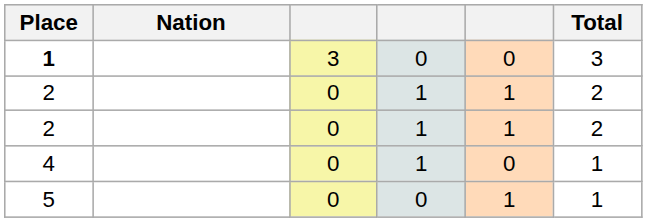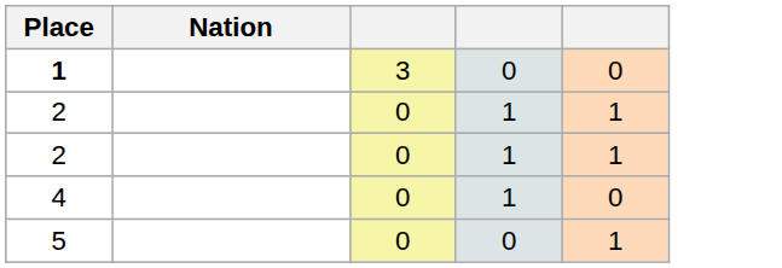 <table class=wikitable style="border:1px solid #AAAAAA;font-size:90%">
 <tr bgcolor="#EFEFEF">
 <th width=50>Place</th>
 <th width=120>Nation</th>
 <th width=50></th>
 <th width=50></th>
 <th width=50></th>
-<th width=50>Total</th>
 </tr>
 <tr align="center" valign="top" bgcolor="#FFFFFF">
 <td><strong>1</strong></td>
 <td align="left"><strong></strong></td>
 <td style="background:#F7F6A8;">3</td>
 <td style="background:#DCE5E5;">0</td>
 <td style="background:#FFDAB9;">0</td>
-<td>3</td>
 </tr>
 <tr align="center" valign="top" bgcolor="#FFFFFF">
 <td>2</td>
 <td align="left"></td>
 <td style="background:#F7F6A8;">0</td>
 <td style="background:#DCE5E5;">1</td>
 <td style="background:#FFDAB9;">1</td>
-<td>2</td>
 </tr>
 <tr align="center" valign="top" bgcolor="#FFFFFF">
 <td>2</td>
 <td align="left"></td>
 <td style="background:#F7F6A8;">0</td>
 <td style="background:#DCE5E5;">1</td>
 <td style="background:#FFDAB9;">1</td>
-<td>2</td>
 </tr>
 <tr align="center" valign="top" bgcolor="#FFFFFF">
 <td>4</td>
 <td align="left"></td>
 <td style="background:#F7F6A8;">0</td>
 <td style="background:#DCE5E5;">1</td>
 <td style="background:#FFDAB9;">0</td>
-<td>1</td>
 </tr>
 <tr align="center" valign="top" bgcolor="#FFFFFF">
 <td>5</td>
 <td align="left"></td>
 <td style="background:#F7F6A8;">0</td>
 <td style="background:#DCE5E5;">0</td>
 <td style="background:#FFDAB9;">1</td>
-<td>1</td>
 </tr>
 </table>
